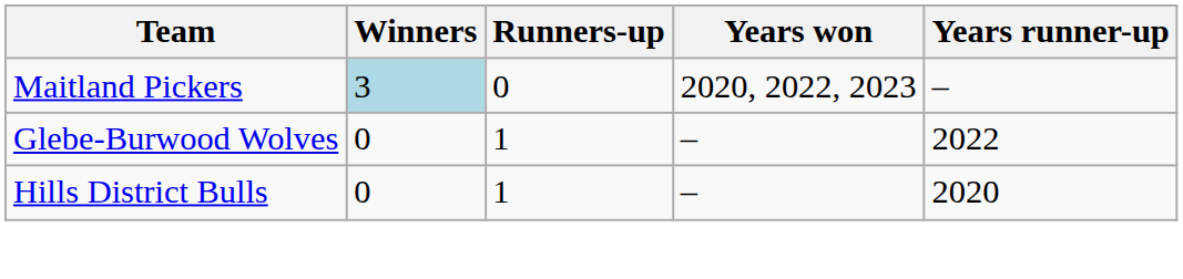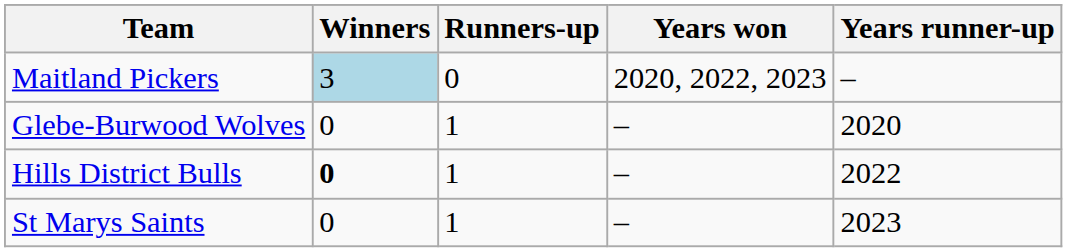 <table class="wikitable sortable">
 <tr>
 <th>Team</th>
 <th>Winners</th>
 <th>Runners-up</th>
 <th>Years won</th>
 <th>Years runner-up</th>
 </tr>
 <tr>
 <td> <a href='#'>Maitland Pickers</a></td>
 <td style="background: lightblue;">3</td>
 <td>0</td>
 <td>2020, 2022, 2023</td>
 <td>–</td>
 </tr>
 <tr>
 <td> <a href='#'>Glebe-Burwood Wolves</a></td>
 <td>0</td>
 <td>1</td>
 <td>–</td>
+<td>2020</td>
+</tr>
+<tr>
+<td> <a href='#'>Hills District Bulls</a></td>
+<td><strong>0</strong></td>
+<td>1</td>
+<td>–</td>
 <td>2022</td>
 </tr>
 <tr>
-<td> <a href='#'>Hills District Bulls</a></td>
+<td> <a href='#'>St Marys Saints</a></td>
 <td>0</td>
 <td>1</td>
 <td>–</td>
-<td>2020</td>
+<td>2023</td>
 </tr>
 </table>
